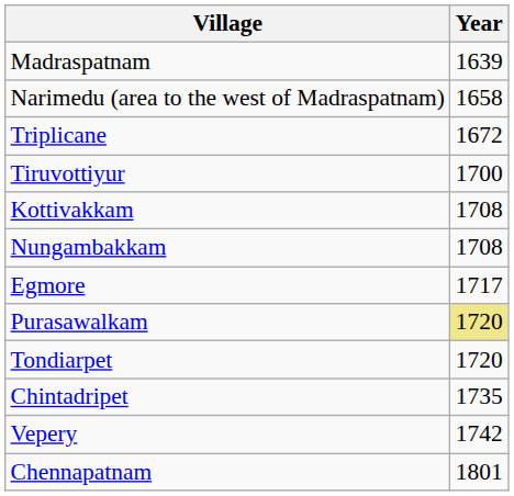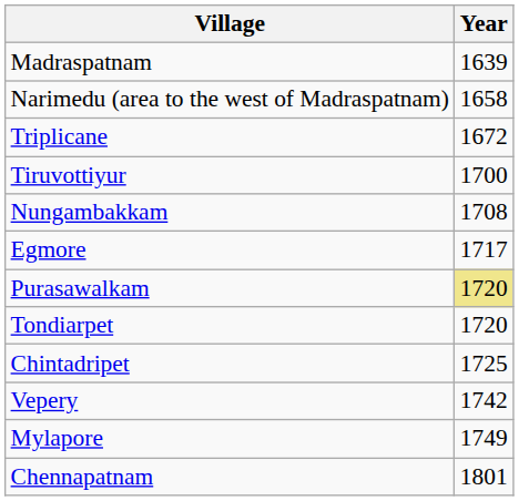 <table class="wikitable">
 <tr>
 <th>Village</th>
 <th>Year</th>
 </tr>
 <tr>
 <td>Madraspatnam</td>
 <td>1639</td>
 </tr>
 <tr>
 <td>Narimedu (area to the west of Madraspatnam)</td>
 <td>1658</td>
 </tr>
 <tr>
 <td><a href='#'>Triplicane</a></td>
 <td>1672</td>
 </tr>
 <tr>
 <td><a href='#'>Tiruvottiyur</a></td>
 <td>1700</td>
 </tr>
 <tr>
-<td><a href='#'>Kottivakkam</a></td>
-<td>1708</td>
-</tr>
-<tr>
 <td><a href='#'>Nungambakkam</a></td>
 <td>1708</td>
 </tr>
 <tr>
 <td><a href='#'>Egmore</a></td>
 <td>1717</td>
 </tr>
 <tr>
 <td><a href='#'>Purasawalkam</a></td>
 <td style="background: khaki;">1720</td>
 </tr>
 <tr>
 <td><a href='#'>Tondiarpet</a></td>
 <td>1720</td>
 </tr>
 <tr>
 <td><a href='#'>Chintadripet</a></td>
-<td>1735</td>
+<td>1725</td>
 </tr>
 <tr>
 <td><a href='#'>Vepery</a></td>
 <td>1742</td>
 </tr>
 <tr>
+<td><a href='#'>Mylapore</a></td>
+<td>1749</td>
+</tr>
+<tr>
 <td><a href='#'>Chennapatnam</a></td>
 <td>1801</td>
 </tr>
 </table>
